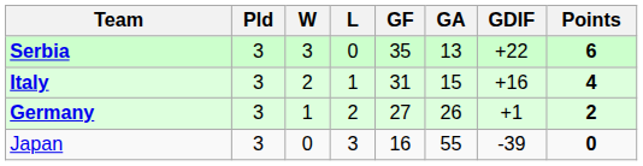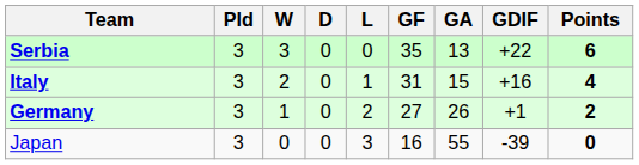 <table class=wikitable style="text-align:center" width=520>
 <tr>
 <th width=25%>Team</th>
 <th width=5%>Pld</th>
 <th width=5%>W</th>
+<th width=5%>D</th>
 <th width=5%>L</th>
 <th width=5%>GF</th>
 <th width=5%>GA</th>
 <th width=5%>GDIF</th>
 <th width=8%>Points</th>
 </tr>
 <tr bgcolor=#ccffcc>
 <td align="left"> <strong><a href='#'>Serbia</a></strong></td>
 <td>3</td>
 <td>3</td>
 <td>0</td>
+<td>0</td>
 <td>35</td>
 <td>13</td>
 <td>+22</td>
 <td><strong>6</strong></td>
 </tr>
 <tr bgcolor=#ddffdd>
 <td align="left"> <strong><a href='#'>Italy</a></strong></td>
 <td>3</td>
 <td>2</td>
+<td>0</td>
 <td>1</td>
 <td>31</td>
 <td>15</td>
 <td>+16</td>
 <td><strong>4</strong></td>
 </tr>
 <tr bgcolor=#ddffdd>
 <td align="left"> <strong><a href='#'>Germany</a></strong></td>
 <td>3</td>
 <td>1</td>
+<td>0</td>
 <td>2</td>
 <td>27</td>
 <td>26</td>
 <td>+1</td>
 <td><strong>2</strong></td>
 </tr>
 <tr>
 <td align="left"> <a href='#'>Japan</a></td>
 <td>3</td>
 <td>0</td>
+<td>0</td>
 <td>3</td>
 <td>16</td>
 <td>55</td>
 <td>-39</td>
 <td><strong>0</strong></td>
 </tr>
 </table>
